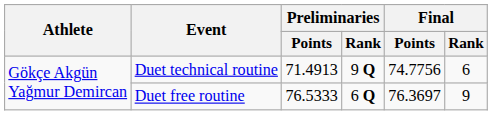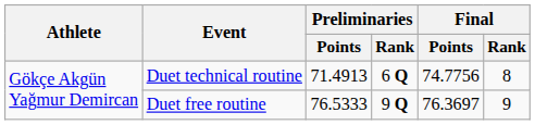 <table class=wikitable style="font-size:90%">
 <tr>
 <th rowspan="2">Athlete</th>
 <th rowspan="2">Event</th>
 <th colspan="2">Preliminaries</th>
 <th colspan="2">Final</th>
 </tr>
 <tr style="font-size:95%">
 <th>Points</th>
 <th>Rank</th>
 <th>Points</th>
 <th>Rank</th>
 </tr>
 <tr align=center>
 <td align=left rowspan=2><a href='#'>Gökçe Akgün</a><br><a href='#'>Yağmur Demircan</a></td>
 <td align=left><a href='#'>Duet technical routine</a></td>
 <td>71.4913</td>
-<td>9 <strong>Q</strong></td>
+<td>6 <strong>Q</strong></td>
 <td>74.7756</td>
-<td>6</td>
+<td>8</td>
 </tr>
 <tr align=center>
 <td align=left><a href='#'>Duet free routine</a></td>
 <td>76.5333</td>
-<td>6 <strong>Q</strong></td>
+<td>9 <strong>Q</strong></td>
 <td>76.3697</td>
 <td>9</td>
 </tr>
 </table>
